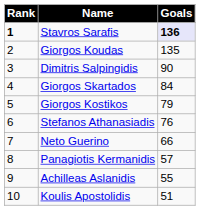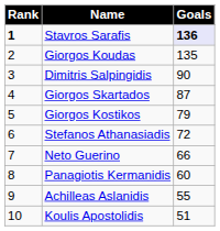 <table class="wikitable" style="text-align:left">
 <tr>
 <th style="color:#FFFFFF; background:black;">Rank</th>
 <th style="color:#FFFFFF; background:black;">Name</th>
 <th style="color:#FFFFFF; background:black;">Goals</th>
 </tr>
 <tr>
 </tr>
 <tr>
 <td><strong>1</strong></td>
 <td> <a href='#'>Stavros Sarafis</a></td>
 <td style="background: lavender;"><strong>136</strong></td>
 </tr>
 <tr>
 <td>2</td>
 <td> <a href='#'>Giorgos Koudas</a></td>
 <td>135</td>
 </tr>
 <tr>
 <td>3</td>
 <td> <a href='#'>Dimitris Salpingidis</a></td>
 <td>90</td>
 </tr>
 <tr>
 <td>4</td>
 <td> <a href='#'>Giorgos Skartados</a></td>
-<td>84</td>
+<td>87</td>
 </tr>
 <tr>
 <td>5</td>
 <td> <a href='#'>Giorgos Kostikos</a></td>
 <td>79</td>
 </tr>
 <tr>
 <td>6</td>
 <td> <a href='#'>Stefanos Athanasiadis</a></td>
-<td>76</td>
+<td>72</td>
 </tr>
 <tr>
 <td>7</td>
 <td> <a href='#'>Neto Guerino</a></td>
 <td>66</td>
 </tr>
 <tr>
 <td>8</td>
 <td> <a href='#'>Panagiotis Kermanidis</a></td>
-<td>57</td>
+<td>60</td>
 </tr>
 <tr>
 <td>9</td>
 <td> <a href='#'>Achilleas Aslanidis</a></td>
 <td>55</td>
 </tr>
 <tr>
 <td>10</td>
 <td> <a href='#'>Koulis Apostolidis</a></td>
 <td>51</td>
 </tr>
 </table>
